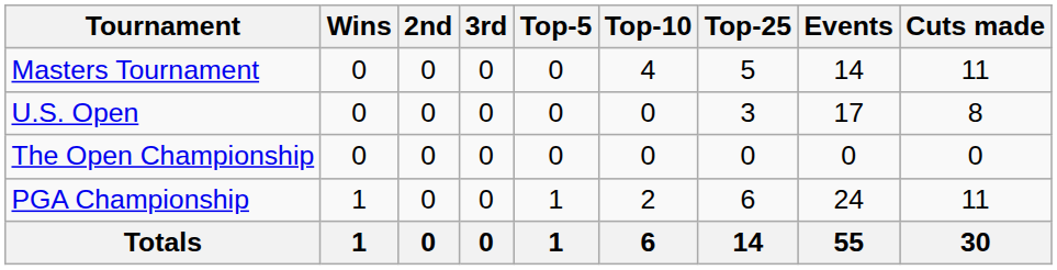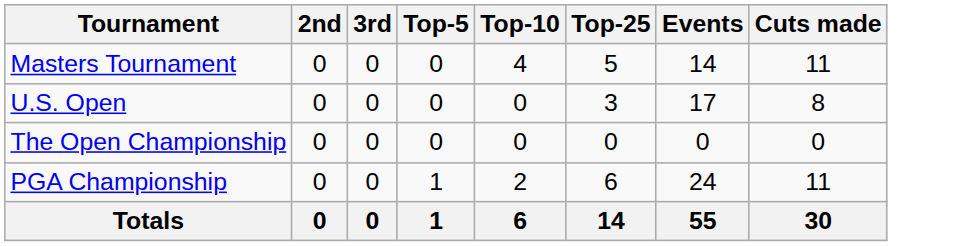 <table class=wikitable style=text-align:center>
 <tr>
 <th>Tournament</th>
-<th>Wins</th>
 <th>2nd</th>
 <th>3rd</th>
 <th>Top-5</th>
 <th>Top-10</th>
 <th>Top-25</th>
 <th>Events</th>
 <th>Cuts made</th>
 </tr>
 <tr>
 <td align=left><a href='#'>Masters Tournament</a></td>
 <td>0</td>
 <td>0</td>
 <td>0</td>
-<td>0</td>
 <td>4</td>
 <td>5</td>
 <td>14</td>
 <td>11</td>
 </tr>
 <tr>
 <td align=left><a href='#'>U.S. Open</a></td>
-<td>0</td>
 <td>0</td>
 <td>0</td>
 <td>0</td>
 <td>0</td>
 <td>3</td>
 <td>17</td>
 <td>8</td>
 </tr>
 <tr>
 <td align=left><a href='#'>The Open Championship</a></td>
 <td>0</td>
 <td>0</td>
 <td>0</td>
 <td>0</td>
 <td>0</td>
 <td>0</td>
 <td>0</td>
-<td>0</td>
 </tr>
 <tr>
 <td align=left><a href='#'>PGA Championship</a></td>
-<td>1</td>
 <td>0</td>
 <td>0</td>
 <td>1</td>
 <td>2</td>
 <td>6</td>
 <td>24</td>
 <td>11</td>
 </tr>
 <tr>
 <th>Totals</th>
-<th>1</th>
 <th>0</th>
 <th>0</th>
 <th>1</th>
 <th>6</th>
 <th>14</th>
 <th>55</th>
 <th>30</th>
 </tr>
 </table>
